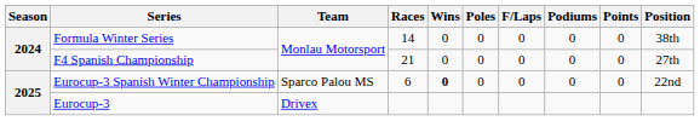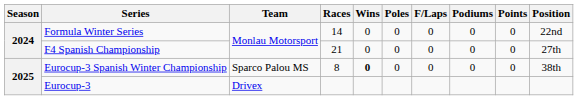 <table class="wikitable" style="font-size: 90%; text-align:center">
 <tr>
 <th>Season</th>
 <th>Series</th>
 <th>Team</th>
 <th>Races</th>
 <th>Wins</th>
 <th>Poles</th>
 <th>F/Laps</th>
 <th>Podiums</th>
 <th>Points</th>
 <th>Position</th>
 </tr>
 <tr>
 <th rowspan="2">2024</th>
 <td align=left><a href='#'>Formula Winter Series</a></td>
 <td align=left rowspan="2" nowrap><a href='#'>Monlau Motorsport</a></td>
 <td>14</td>
 <td>0</td>
 <td>0</td>
 <td>0</td>
 <td>0</td>
 <td>0</td>
-<td>38th</td>
+<td>22nd</td>
 </tr>
 <tr>
 <td align=left><a href='#'>F4 Spanish Championship</a></td>
 <td>21</td>
 <td>0</td>
 <td>0</td>
 <td>0</td>
 <td>0</td>
 <td>0</td>
 <td>27th</td>
 </tr>
 <tr>
 <th rowspan="2">2025</th>
 <td align="left" nowrap><a href='#'>Eurocup-3 Spanish Winter Championship</a></td>
 <td align=left>Sparco Palou MS</td>
-<td>6</td>
+<td>8</td>
 <td><strong>0</strong></td>
 <td>0</td>
 <td>0</td>
 <td>0</td>
 <td>0</td>
-<td>22nd</td>
+<td>38th</td>
 </tr>
 <tr>
 <td align="left"><a href='#'>Eurocup-3</a></td>
 <td align="left"><a href='#'>Drivex</a></td>
 <td></td>
 <td></td>
 <td></td>
 <td></td>
 <td></td>
 <td></td>
 <td></td>
 </tr>
 </table>
